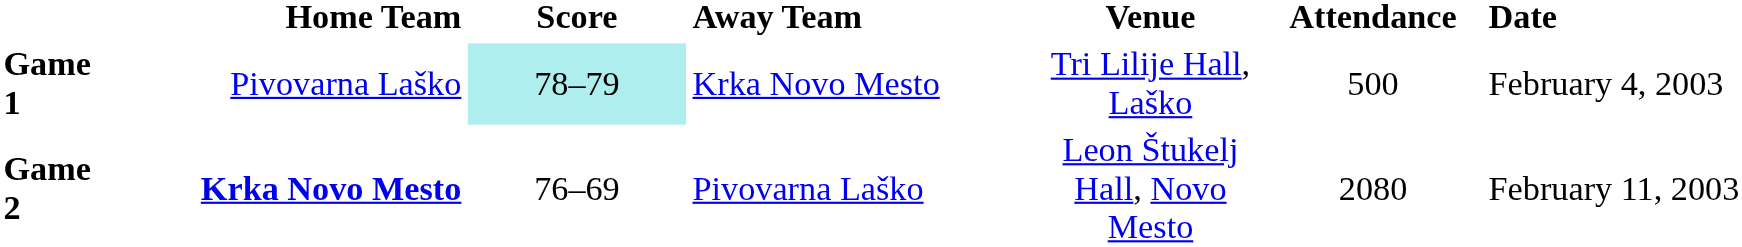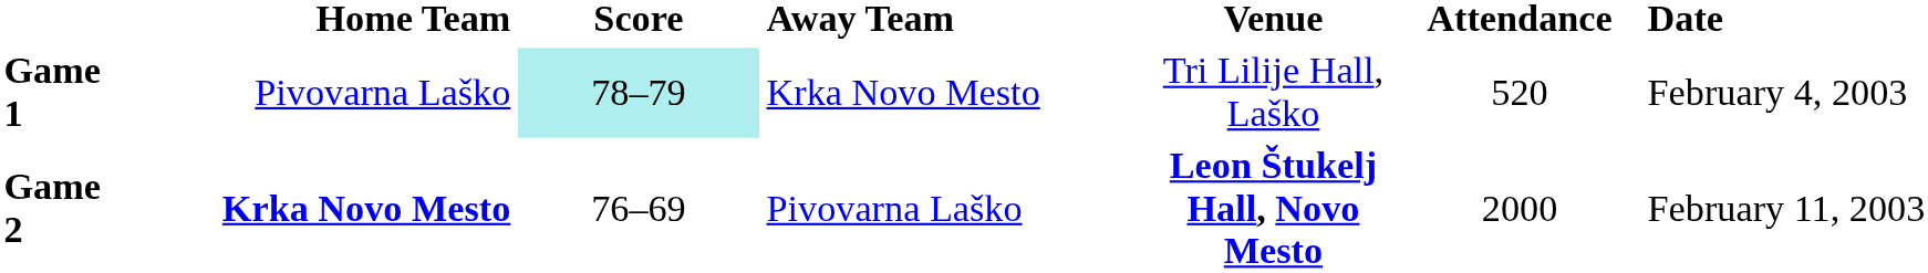 <table style="text-align:center" cellpadding=1 border=0>
 <tr>
 <th width=50></th>
 <th width=160 align=right>Home Team</th>
 <th width=100>Score</th>
 <th width=160 align=left>Away Team</th>
 <th width=100>Venue</th>
 <th width=100>Attendance</th>
 <th width=200 align=left>Date</th>
 </tr>
 <tr>
 <td align=left><strong>Game 1</strong></td>
 <td align=right><a href='#'>Pivovarna Laško</a> </td>
 <td style="background: paleturquoise;">78–79</td>
 <td align=left> <a href='#'>Krka Novo Mesto</a></td>
 <td><a href='#'>Tri Lilije Hall</a>, <a href='#'>Laško</a></td>
-<td>500</td>
+<td>520</td>
 <td align=left>February 4, 2003</td>
 </tr>
 <tr>
 <td align=left><strong>Game 2</strong></td>
 <td align=right><strong><a href='#'>Krka Novo Mesto</a></strong> </td>
 <td>76–69</td>
 <td align=left> <a href='#'>Pivovarna Laško</a></td>
-<td><a href='#'>Leon Štukelj Hall</a>, <a href='#'>Novo Mesto</a></td>
-<td>2080</td>
+<td><strong><a href='#'>Leon Štukelj Hall</a>, <a href='#'>Novo Mesto</a></strong></td>
+<td>2000</td>
 <td align=left>February 11, 2003</td>
 </tr>
 </table>
